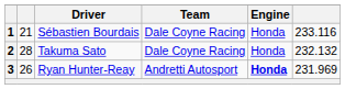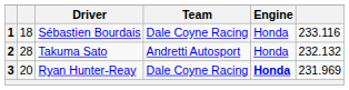 <table class="wikitable" style="font-size:95%;">
 <tr>
 </tr>
 <tr>
 <th></th>
 <th></th>
 <th>Driver</th>
 <th>Team</th>
 <th>Engine</th>
 <th></th>
 </tr>
 <tr>
 <th>1</th>
-<td style="text-align:center;">21</td>
+<td style="text-align:center;">18</td>
 <td> <a href='#'>Sébastien Bourdais</a></td>
 <td><a href='#'>Dale Coyne Racing</a></td>
 <td><a href='#'>Honda</a></td>
 <td>233.116</td>
 </tr>
 <tr>
 <th>2</th>
 <td style="text-align:center;">28</td>
 <td> <a href='#'>Takuma Sato</a></td>
-<td><a href='#'>Dale Coyne Racing</a></td>
+<td><a href='#'>Andretti Autosport</a></td>
 <td><a href='#'>Honda</a></td>
 <td>232.132</td>
 </tr>
 <tr>
 <th>3</th>
-<td style="text-align:center;">26</td>
+<td style="text-align:center;">20</td>
 <td> <a href='#'>Ryan Hunter-Reay</a></td>
-<td><a href='#'>Andretti Autosport</a></td>
+<td><a href='#'>Dale Coyne Racing</a></td>
 <td><strong><a href='#'>Honda</a></strong></td>
 <td>231.969</td>
 </tr>
 <tr>
 <th colspan=6></th>
 </tr>
 </table>
